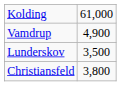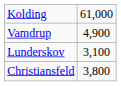 <table class="wikitable" style="float:left; margin-right:1em">
 <tr>
 <td><a href='#'>Kolding</a></td>
 <td align="center">61,000</td>
 </tr>
 <tr>
 <td><a href='#'>Vamdrup</a></td>
 <td align="center">4,900</td>
 </tr>
 <tr>
 <td><a href='#'>Lunderskov</a></td>
-<td align="center">3,500</td>
+<td align="center">3,100</td>
 </tr>
 <tr>
 <td><a href='#'>Christiansfeld</a></td>
 <td align="center">3,800</td>
 </tr>
 </table>
